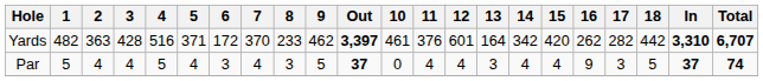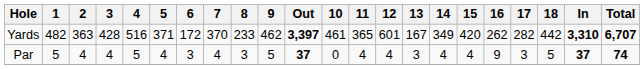 <table class="wikitable" style="text-align:center">
 <tr>
 <th align="left">Hole</th>
 <th>1</th>
 <th>2</th>
 <th>3</th>
 <th>4</th>
 <th>5</th>
 <th>6</th>
 <th>7</th>
 <th>8</th>
 <th>9</th>
 <th>Out</th>
 <th>10</th>
 <th>11</th>
 <th>12</th>
 <th>13</th>
 <th>14</th>
 <th>15</th>
 <th>16</th>
 <th>17</th>
 <th>18</th>
 <th>In</th>
 <th>Total</th>
 </tr>
 <tr>
 <td>Yards</td>
 <td>482</td>
 <td>363</td>
 <td>428</td>
 <td>516</td>
 <td>371</td>
 <td>172</td>
 <td>370</td>
 <td>233</td>
 <td>462</td>
 <td><strong>3,397</strong></td>
 <td>461</td>
-<td>376</td>
+<td>365</td>
 <td>601</td>
-<td>164</td>
-<td>342</td>
+<td>167</td>
+<td>349</td>
 <td>420</td>
 <td>262</td>
 <td>282</td>
 <td>442</td>
 <td><strong>3,310</strong></td>
 <td><strong>6,707</strong></td>
 </tr>
 <tr>
 <td>Par</td>
 <td>5</td>
 <td>4</td>
 <td>4</td>
 <td>5</td>
 <td>4</td>
 <td>3</td>
 <td>4</td>
 <td>3</td>
 <td>5</td>
 <td><strong>37</strong></td>
 <td>0</td>
 <td>4</td>
 <td>4</td>
 <td>3</td>
 <td>4</td>
 <td>4</td>
 <td>9</td>
 <td>3</td>
 <td>5</td>
 <td><strong>37</strong></td>
 <td><strong>74</strong></td>
 </tr>
 <tr>
 </tr>
 </table>
